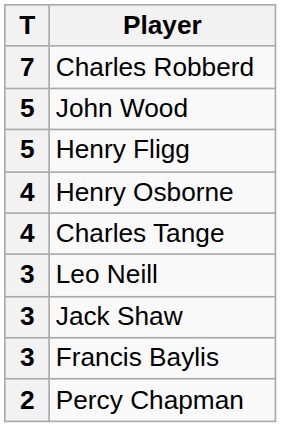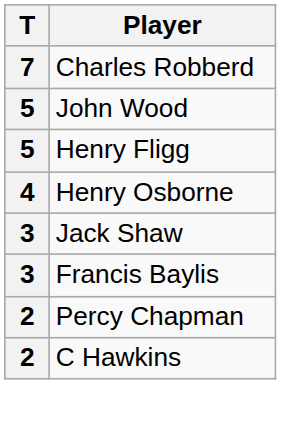 <table class="wikitable" style="text-align:center;">
 <tr>
 <th width="20">T</th>
 <th width="130">Player</th>
 </tr>
 <tr>
 <th>7</th>
 <td style="text-align:left;"> Charles Robberd</td>
 </tr>
 <tr>
 <th>5</th>
 <td style="text-align:left;"> John Wood</td>
 </tr>
 <tr>
 <th>5</th>
 <td style="text-align:left;"> Henry Fligg</td>
 </tr>
 <tr>
 <th>4</th>
 <td style="text-align:left;"> Henry Osborne</td>
 </tr>
 <tr>
-<th>4</th>
-<td style="text-align:left;"> Charles Tange</td>
-</tr>
-<tr>
-<th>3</th>
-<td style="text-align:left;"> Leo Neill</td>
-</tr>
-<tr>
 <th>3</th>
 <td style="text-align:left;"> Jack Shaw</td>
 </tr>
 <tr>
 <th>3</th>
 <td style="text-align:left;"> Francis Baylis</td>
 </tr>
 <tr>
 <th>2</th>
 <td style="text-align:left;"> Percy Chapman</td>
 </tr>
+<tr>
+<th>2</th>
+<td style="text-align:left;"> C Hawkins</td>
+</tr>
 </table>
